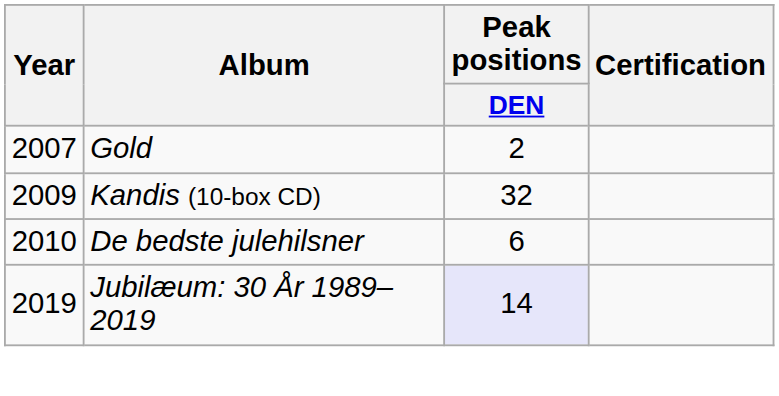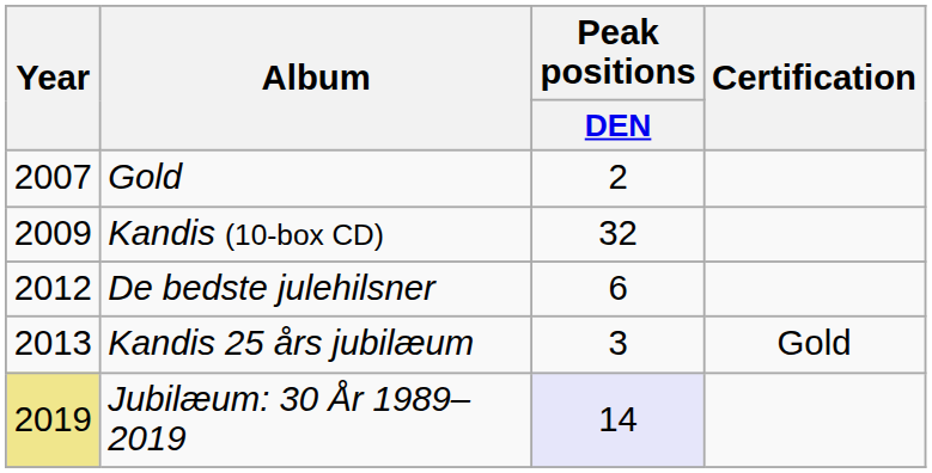 <table class="wikitable">
 <tr>
 <th align="center" rowspan="2" width="10">Year</th>
 <th align="center" rowspan="2" width="190">Album</th>
 <th align="center" colspan="1" width="20">Peak positions</th>
 <th align="center" rowspan="2" width="70">Certification</th>
 </tr>
 <tr>
 <th scope="col" style="width:3em;font-size:90%;"><a href='#'>DEN</a><br></th>
 </tr>
 <tr>
 <td style="text-align:center;">2007</td>
 <td><em>Gold</em></td>
 <td style="text-align:center;">2</td>
 <td style="text-align:center;"></td>
 </tr>
 <tr>
 <td style="text-align:center;">2009</td>
 <td><em>Kandis</em> <small>(10-box CD)</small></td>
 <td style="text-align:center;">32</td>
 <td style="text-align:center;"></td>
 </tr>
 <tr>
-<td style="text-align:center;">2010</td>
+<td style="text-align:center;">2012</td>
 <td><em>De bedste julehilsner</em></td>
 <td style="text-align:center;">6</td>
 <td style="text-align:center;"></td>
 </tr>
 <tr>
-<td style="text-align:center;">2019</td>
+<td style="text-align:center;">2013</td>
+<td><em>Kandis 25 års jubilæum</em></td>
+<td style="text-align:center;">3</td>
+<td style="text-align:center;">Gold</td>
+</tr>
+<tr>
+<td style="background: khaki; text-align:center;">2019</td>
 <td><em>Jubilæum: 30 År 1989–2019</em></td>
 <td style="background: lavender; text-align:center;">14<br></td>
 <td style="text-align:center;"></td>
 </tr>
 </table>
